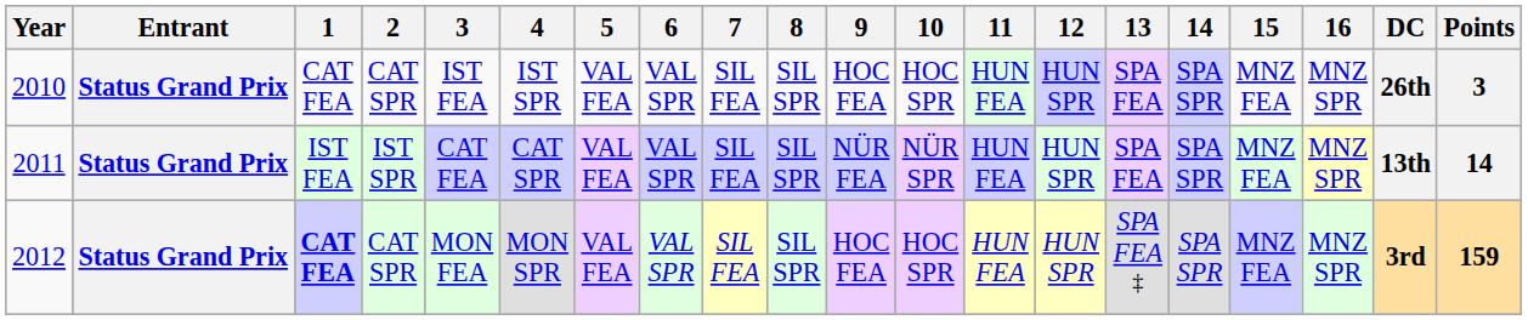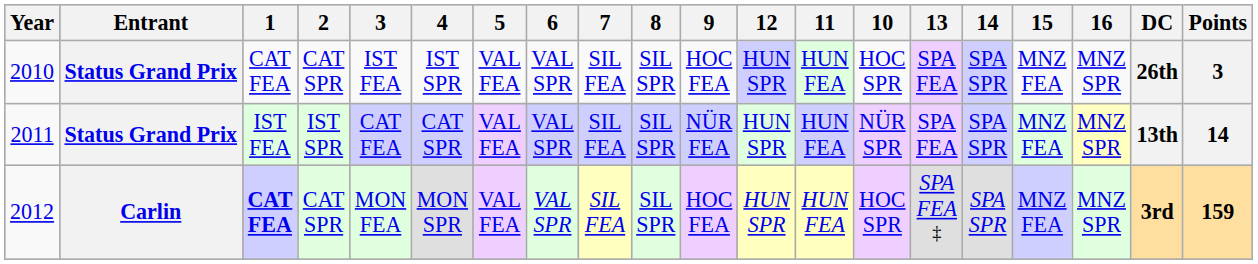 <table class="wikitable" style="text-align:center; font-size:85%">
 <tr>
 <th>Year</th>
 <th>Entrant</th>
 <th>1</th>
 <th>2</th>
 <th>3</th>
 <th>4</th>
 <th>5</th>
 <th>6</th>
 <th>7</th>
 <th>8</th>
 <th>9</th>
+<th>12</th>
+<th>11</th>
 <th>10</th>
-<th>11</th>
-<th>12</th>
 <th>13</th>
 <th>14</th>
 <th>15</th>
 <th>16</th>
 <th>DC</th>
 <th>Points</th>
 </tr>
 <tr>
 <td><a href='#'>2010</a></td>
 <th nowrap><a href='#'>Status Grand Prix</a></th>
 <td><a href='#'>CAT<br>FEA</a></td>
 <td><a href='#'>CAT<br>SPR</a></td>
 <td><a href='#'>IST<br>FEA</a></td>
 <td><a href='#'>IST<br>SPR</a></td>
 <td><a href='#'>VAL<br>FEA</a></td>
 <td><a href='#'>VAL<br>SPR</a></td>
 <td><a href='#'>SIL<br>FEA</a></td>
 <td><a href='#'>SIL<br>SPR</a></td>
 <td><a href='#'>HOC<br>FEA</a></td>
+<td style="background:#cfcfff;"><a href='#'>HUN<br>SPR</a><br></td>
+<td style="background:#DFFFDF;"><a href='#'>HUN<br>FEA</a><br></td>
 <td><a href='#'>HOC<br>SPR</a></td>
-<td style="background:#DFFFDF;"><a href='#'>HUN<br>FEA</a><br></td>
-<td style="background:#cfcfff;"><a href='#'>HUN<br>SPR</a><br></td>
 <td style="background:#efcfff;"><a href='#'>SPA<br>FEA</a><br></td>
 <td style="background:#cfcfff;"><a href='#'>SPA<br>SPR</a><br></td>
 <td><a href='#'>MNZ<br>FEA</a></td>
 <td><a href='#'>MNZ<br>SPR</a></td>
 <th>26th</th>
 <th>3</th>
 </tr>
 <tr>
 <td><a href='#'>2011</a></td>
 <th nowrap><a href='#'>Status Grand Prix</a></th>
 <td style="background:#DFFFDF;"><a href='#'>IST<br>FEA</a><br></td>
 <td style="background:#dfffdf;"><a href='#'>IST<br>SPR</a><br></td>
 <td style="background:#cfcfff;"><a href='#'>CAT<br>FEA</a><br></td>
 <td style="background:#cfcfff;"><a href='#'>CAT<br>SPR</a><br></td>
 <td style="background:#efcfff;"><a href='#'>VAL<br>FEA</a><br></td>
 <td style="background:#cfcfff;"><a href='#'>VAL<br>SPR</a><br></td>
 <td style="background:#cfcfff;"><a href='#'>SIL<br>FEA</a><br></td>
 <td style="background:#cfcfff;"><a href='#'>SIL<br>SPR</a><br></td>
 <td style="background:#cfcfff;"><a href='#'>NÜR<br>FEA</a><br></td>
+<td style="background:#DFFFDF;"><a href='#'>HUN<br>SPR</a><br></td>
+<td style="background:#cfcfff;"><a href='#'>HUN<br>FEA</a><br></td>
 <td style="background:#efcfff;"><a href='#'>NÜR<br>SPR</a><br></td>
-<td style="background:#cfcfff;"><a href='#'>HUN<br>FEA</a><br></td>
-<td style="background:#DFFFDF;"><a href='#'>HUN<br>SPR</a><br></td>
 <td style="background:#efcfff;"><a href='#'>SPA<br>FEA</a><br></td>
 <td style="background:#cfcfff;"><a href='#'>SPA<br>SPR</a><br></td>
 <td style="background:#DFFFDF;"><a href='#'>MNZ<br>FEA</a><br></td>
 <td style="background:#FFFFBF;"><a href='#'>MNZ<br>SPR</a><br></td>
 <th>13th</th>
 <th>14</th>
 </tr>
 <tr>
 <td><a href='#'>2012</a></td>
-<th nowrap><a href='#'>Status Grand Prix</a></th>
+<th nowrap><a href='#'>Carlin</a></th>
 <td style="background:#cfcfff;"><strong><a href='#'>CAT<br>FEA</a></strong><br></td>
 <td style="background:#DFFFDF;"><a href='#'>CAT<br>SPR</a><br></td>
 <td style="background:#DFFFDF;"><a href='#'>MON<br>FEA</a><br></td>
 <td style="background:#DFDFDF;"><a href='#'>MON<br>SPR</a><br></td>
 <td style="background:#efcfff;"><a href='#'>VAL<br>FEA</a> <br></td>
 <td style="background:#DFFFDF;"><em><a href='#'>VAL<br>SPR</a></em><br></td>
 <td style="background:#FFFFBF;"><em><a href='#'>SIL<br>FEA</a></em><br></td>
 <td style="background:#DFFFDF;"><a href='#'>SIL<br>SPR</a><br></td>
 <td style="background:#efcfff;"><a href='#'>HOC<br>FEA</a><br></td>
+<td style="background:#FFFFBF;"><em><a href='#'>HUN<br>SPR</a></em><br></td>
+<td style="background:#FFFFBF;"><em><a href='#'>HUN<br>FEA</a></em><br></td>
 <td style="background:#efcfff;"><a href='#'>HOC<br>SPR</a><br></td>
-<td style="background:#FFFFBF;"><em><a href='#'>HUN<br>FEA</a></em><br></td>
-<td style="background:#FFFFBF;"><em><a href='#'>HUN<br>SPR</a></em><br></td>
 <td style="background:#DFDFDF;"><em><a href='#'>SPA<br>FEA</a></em><br><sup>‡</sup></td>
 <td style="background:#DFDFDF;"><em><a href='#'>SPA<br>SPR</a></em><br></td>
 <td style="background:#cfcfff;"><a href='#'>MNZ<br>FEA</a><br></td>
 <td style="background:#DFFFDF;"><a href='#'>MNZ<br>SPR</a><br></td>
 <td style="background:#ffdf9f;"><strong>3rd</strong></td>
 <td style="background:#ffdf9f;"><strong>159</strong></td>
 </tr>
 </table>
